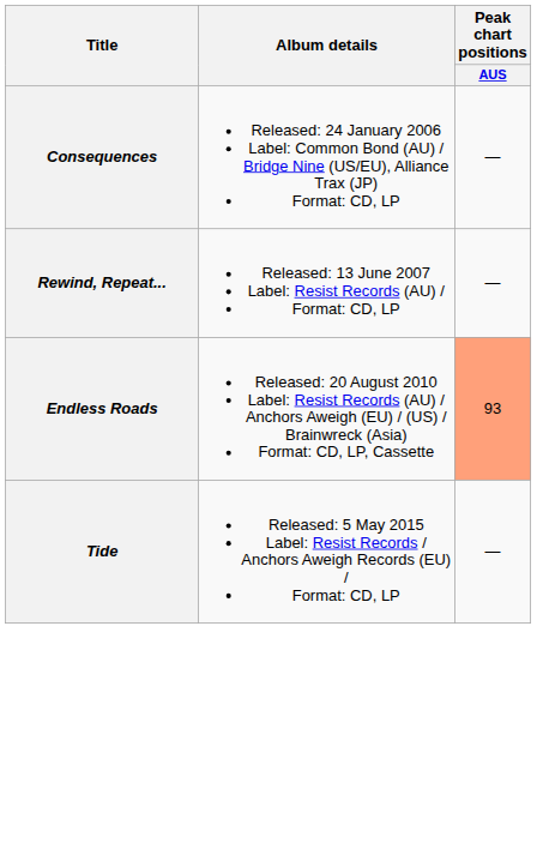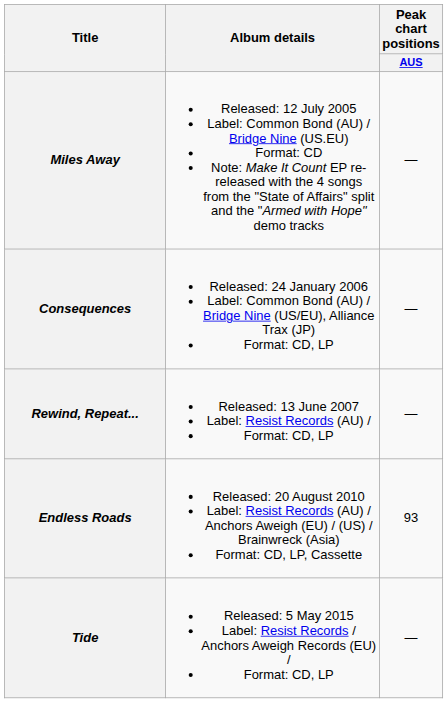 <table class="wikitable plainrowheaders" style="text-align:center;" border="1">
 <tr>
 <th scope="col" rowspan="2" style="width:12em;">Title</th>
 <th scope="col" rowspan="2" style="width:16em;">Album details</th>
 <th scope="col" colspan="1">Peak chart<br>positions</th>
 </tr>
 <tr>
 <th scope="col" style="width:3em; font-size:85%"><a href='#'>AUS</a><br></th>
+</tr>
+<tr>
+<th scope="row"><em>Miles Away</em></th>
+<td><br><ul><li>Released: 12 July 2005</li><li>Label: Common Bond (AU) / <a href='#'>Bridge Nine</a> (US.EU)</li><li>Format: CD</li><li>Note: <em>Make It Count</em> EP re-released with the 4 songs from the "State of Affairs" split and the "<em>Armed with Hope"</em> demo tracks</li></ul></td>
+<td>—</td>
 </tr>
 <tr>
 <th scope="row"><em>Consequences</em></th>
 <td><br><ul><li>Released: 24 January 2006</li><li>Label: Common Bond (AU) / <a href='#'>Bridge Nine</a> (US/EU), Alliance Trax (JP)</li><li>Format: CD, LP</li></ul></td>
 <td>—</td>
 </tr>
 <tr>
 <th scope="row"><em>Rewind, Repeat...</em></th>
 <td><br><ul><li>Released: 13 June 2007</li><li>Label: <a href='#'>Resist Records</a> (AU) / </li><li>Format: CD, LP</li></ul></td>
 <td>—</td>
 </tr>
 <tr>
 <th scope="row"><em>Endless Roads</em></th>
 <td><br><ul><li>Released: 20 August 2010</li><li>Label: <a href='#'>Resist Records</a> (AU) / Anchors Aweigh (EU) /  (US) / Brainwreck (Asia)</li><li>Format: CD, LP, Cassette</li></ul></td>
-<td style="background: lightsalmon;">93</td>
+<td>93</td>
 </tr>
 <tr>
 <th scope="row"><em>Tide</em></th>
 <td><br><ul><li>Released: 5 May 2015</li><li>Label: <a href='#'>Resist Records</a> / Anchors Aweigh Records (EU) / </li><li>Format: CD, LP</li></ul></td>
 <td>—</td>
 </tr>
 </table>
